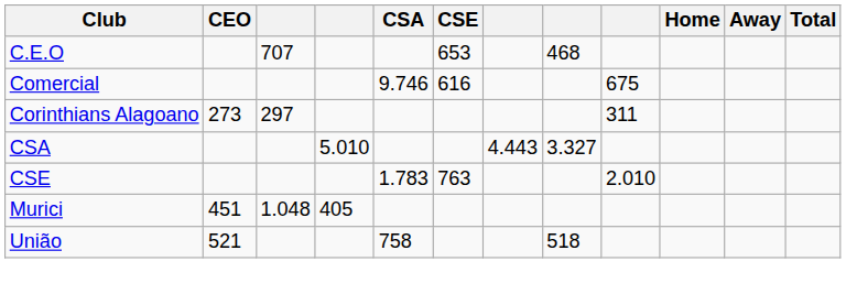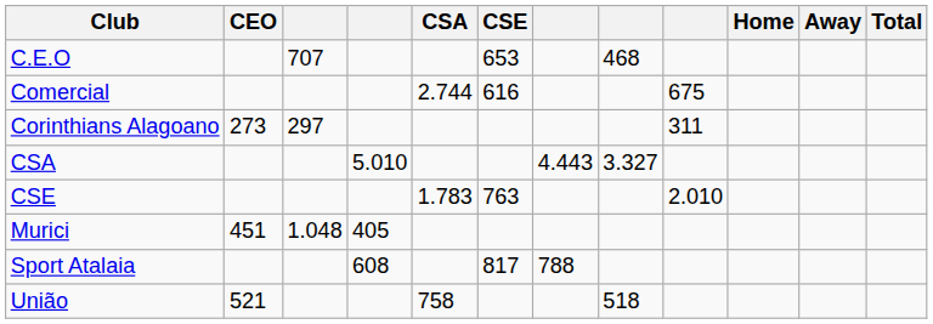 <table class="wikitable sortable">
 <tr>
 <th>Club</th>
 <th>CEO</th>
 <th></th>
 <th></th>
 <th>CSA</th>
 <th>CSE</th>
 <th></th>
 <th></th>
 <th></th>
 <th>Home</th>
 <th>Away</th>
 <th>Total</th>
 </tr>
 <tr>
 <td><a href='#'>C.E.O</a></td>
 <td></td>
 <td>707</td>
 <td></td>
 <td></td>
 <td>653</td>
 <td></td>
 <td>468</td>
 <td></td>
 <td></td>
 <td></td>
 <td></td>
 </tr>
 <tr>
 <td><a href='#'>Comercial</a></td>
 <td></td>
 <td></td>
 <td></td>
-<td>9.746</td>
+<td>2.744</td>
 <td>616</td>
 <td></td>
 <td></td>
 <td>675</td>
 <td></td>
 <td></td>
 <td></td>
 </tr>
 <tr>
 <td><a href='#'>Corinthians Alagoano</a></td>
 <td>273</td>
 <td>297</td>
 <td></td>
 <td></td>
 <td></td>
 <td></td>
 <td></td>
 <td>311</td>
 <td></td>
 <td></td>
 <td></td>
 </tr>
 <tr>
 <td><a href='#'>CSA</a></td>
 <td></td>
 <td></td>
 <td>5.010</td>
 <td></td>
 <td></td>
 <td>4.443</td>
 <td>3.327</td>
 <td></td>
 <td></td>
 <td></td>
 <td></td>
 </tr>
 <tr>
 <td><a href='#'>CSE</a></td>
 <td></td>
 <td></td>
 <td></td>
 <td>1.783</td>
 <td>763</td>
 <td></td>
 <td></td>
 <td>2.010</td>
 <td></td>
 <td></td>
 <td></td>
 </tr>
 <tr>
 <td><a href='#'>Murici</a></td>
 <td>451</td>
 <td>1.048</td>
 <td>405</td>
 <td></td>
 <td></td>
 <td></td>
 <td></td>
 <td></td>
 <td></td>
 <td></td>
 <td></td>
 </tr>
 <tr>
+<td><a href='#'>Sport Atalaia</a></td>
+<td></td>
+<td></td>
+<td>608</td>
+<td></td>
+<td>817</td>
+<td>788</td>
+<td></td>
+<td></td>
+<td></td>
+<td></td>
+<td></td>
+</tr>
+<tr>
 <td><a href='#'>União</a></td>
 <td>521</td>
 <td></td>
 <td></td>
 <td>758</td>
 <td></td>
 <td></td>
 <td>518</td>
 <td></td>
 <td></td>
 <td></td>
 <td></td>
 </tr>
 </table>
